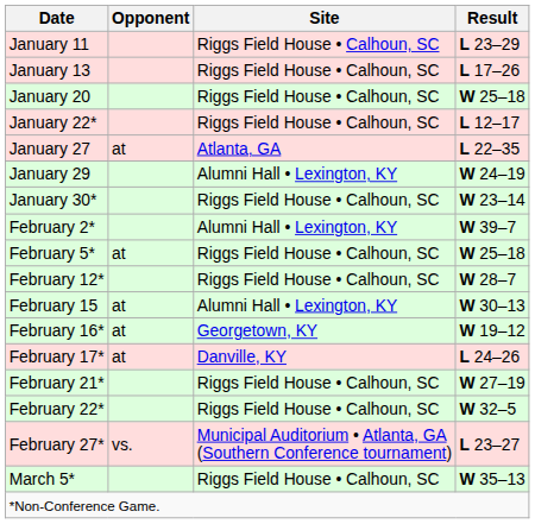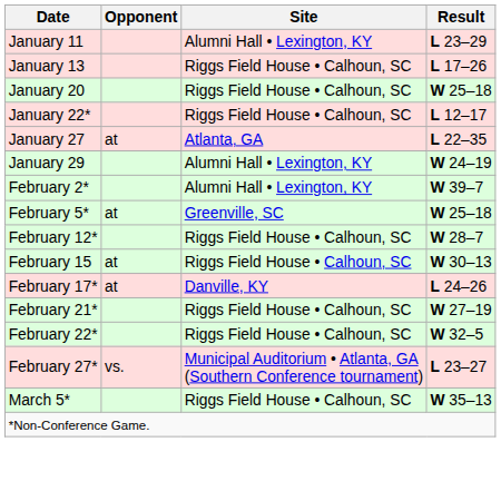 <table class="wikitable" style="font-size:95%;">
 <tr>
 <th>Date</th>
 <th>Opponent</th>
 <th>Site</th>
 <th>Result</th>
 </tr>
 <tr style="background: #ffdddd;">
 <td>January 11</td>
 <td></td>
-<td>Riggs Field House • <a href='#'>Calhoun, SC</a></td>
+<td>Alumni Hall • <a href='#'>Lexington, KY</a></td>
 <td><strong>L</strong> 23–29</td>
 </tr>
 <tr style="background: #ffdddd;">
 <td>January 13</td>
 <td></td>
 <td>Riggs Field House • Calhoun, SC</td>
 <td><strong>L</strong> 17–26</td>
 </tr>
 <tr style="background: #ddffdd;">
 <td>January 20</td>
 <td></td>
 <td>Riggs Field House • Calhoun, SC</td>
 <td><strong>W</strong> 25–18</td>
 </tr>
 <tr style="background: #ffdddd;">
 <td>January 22*</td>
 <td></td>
 <td>Riggs Field House • Calhoun, SC</td>
 <td><strong>L</strong> 12–17</td>
 </tr>
 <tr style="background: #ffdddd;">
 <td>January 27</td>
 <td>at </td>
 <td><a href='#'>Atlanta, GA</a></td>
 <td><strong>L</strong> 22–35</td>
 </tr>
 <tr style="background: #ddffdd;">
 <td>January 29</td>
 <td></td>
 <td>Alumni Hall • <a href='#'>Lexington, KY</a></td>
 <td><strong>W</strong> 24–19</td>
 </tr>
 <tr style="background: #ddffdd;">
-<td>January 30*</td>
-<td></td>
-<td>Riggs Field House • Calhoun, SC</td>
-<td><strong>W</strong> 23–14</td>
-</tr>
-<tr style="background: #ddffdd;">
 <td>February 2*</td>
 <td></td>
 <td>Alumni Hall • <a href='#'>Lexington, KY</a></td>
 <td><strong>W</strong> 39–7</td>
 </tr>
 <tr style="background: #ddffdd;">
 <td>February 5*</td>
 <td>at </td>
-<td>Riggs Field House • Calhoun, SC</td>
+<td><a href='#'>Greenville, SC</a></td>
 <td><strong>W</strong> 25–18</td>
 </tr>
 <tr style="background: #ddffdd;">
 <td>February 12*</td>
 <td></td>
 <td>Riggs Field House • Calhoun, SC</td>
 <td><strong>W</strong> 28–7</td>
 </tr>
 <tr style="background: #ddffdd;">
 <td>February 15</td>
 <td>at </td>
-<td>Alumni Hall • <a href='#'>Lexington, KY</a></td>
+<td>Riggs Field House • <a href='#'>Calhoun, SC</a></td>
 <td><strong>W</strong> 30–13</td>
-</tr>
-<tr style="background: #ddffdd;">
-<td>February 16*</td>
-<td>at </td>
-<td><a href='#'>Georgetown, KY</a></td>
-<td><strong>W</strong> 19–12</td>
 </tr>
 <tr style="background: #ffdddd;">
 <td>February 17*</td>
 <td>at </td>
 <td><a href='#'>Danville, KY</a></td>
 <td><strong>L</strong> 24–26</td>
 </tr>
 <tr style="background: #ddffdd;">
 <td>February 21*</td>
 <td></td>
 <td>Riggs Field House • Calhoun, SC</td>
 <td><strong>W</strong> 27–19</td>
 </tr>
 <tr style="background: #ddffdd;">
 <td>February 22*</td>
 <td></td>
 <td>Riggs Field House • Calhoun, SC</td>
 <td><strong>W</strong> 32–5</td>
 </tr>
 <tr style="background: #ffdddd;">
 <td>February 27*</td>
 <td>vs. </td>
 <td><a href='#'>Municipal Auditorium</a> • <a href='#'>Atlanta, GA</a><br>(<a href='#'>Southern Conference tournament</a>)</td>
 <td><strong>L</strong> 23–27</td>
 </tr>
 <tr style="background: #ddffdd;">
 <td>March 5*</td>
 <td></td>
 <td>Riggs Field House • Calhoun, SC</td>
 <td><strong>W</strong> 35–13</td>
 </tr>
 <tr style="background:#f9f9f9;">
 <td colspan=4><small>*Non-Conference Game.</small></td>
 </tr>
 </table>
